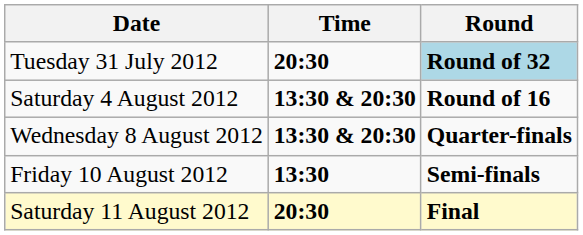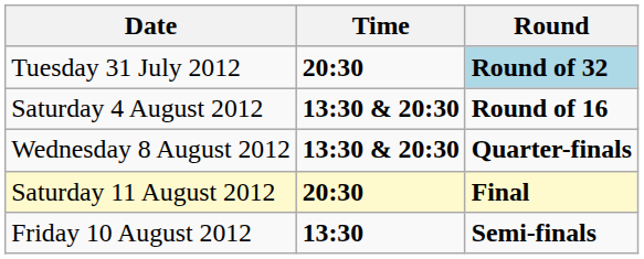 <table class="wikitable">
 <tr>
 <th>Date</th>
 <th>Time</th>
 <th>Round</th>
 </tr>
 <tr>
 <td>Tuesday 31 July 2012</td>
 <td><strong>20:30</strong></td>
 <td style="background: lightblue;"><strong>Round of 32</strong></td>
 </tr>
 <tr>
 <td>Saturday 4 August 2012</td>
 <td><strong>13:30 & 20:30</strong></td>
 <td><strong>Round of 16</strong></td>
 </tr>
 <tr>
 <td>Wednesday 8 August 2012</td>
 <td><strong>13:30 & 20:30</strong></td>
 <td><strong>Quarter-finals</strong></td>
 </tr>
 <tr>
+<td style=background:lemonchiffon>Saturday 11 August 2012</td>
+<td style=background:lemonchiffon><strong>20:30</strong></td>
+<td style=background:lemonchiffon><strong>Final</strong></td>
+</tr>
+<tr>
 <td>Friday 10 August 2012</td>
 <td><strong>13:30</strong></td>
 <td><strong>Semi-finals</strong></td>
 </tr>
-<tr>
-<td style=background:lemonchiffon>Saturday 11 August 2012</td>
-<td style=background:lemonchiffon><strong>20:30</strong></td>
-<td style=background:lemonchiffon><strong>Final</strong></td>
-</tr>
 </table>
